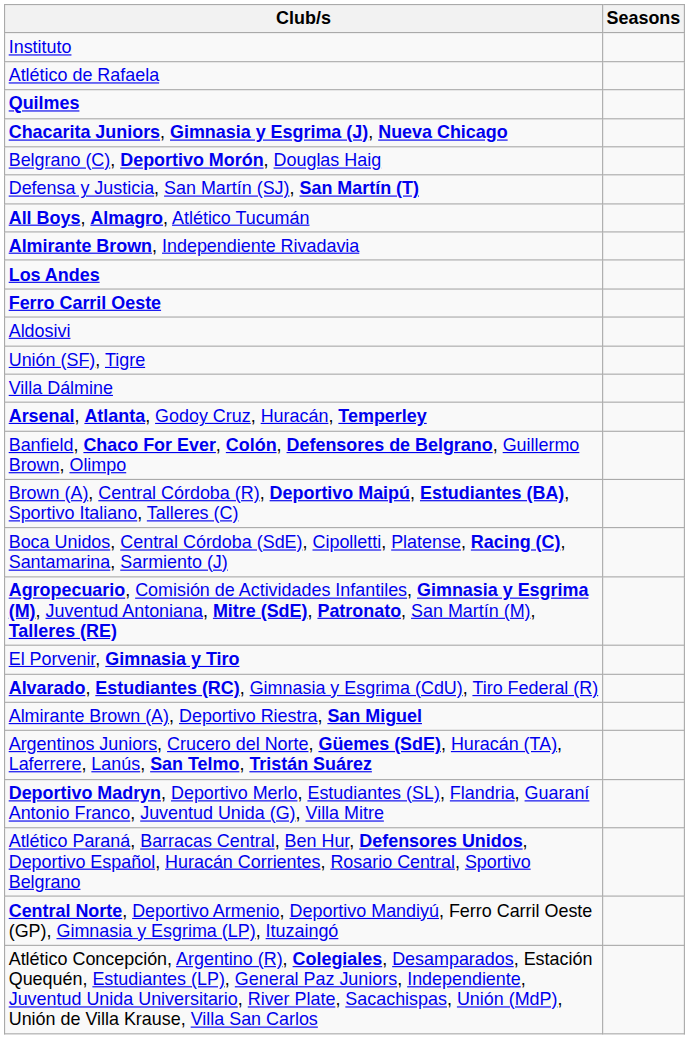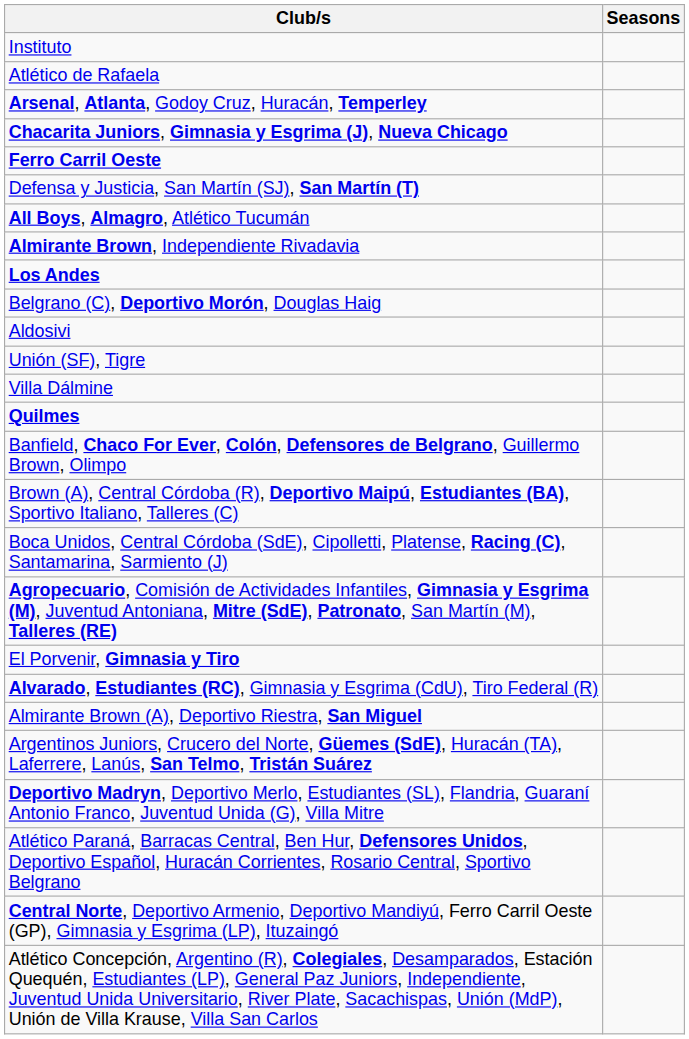 <table class="wikitable sortable">
 <tr>
 <th width=1000px>Club/s</th>
 <th width=50px>Seasons</th>
 </tr>
 <tr>
 <td><a href='#'>Instituto</a></td>
 <td></td>
 </tr>
 <tr>
 <td><a href='#'>Atlético de Rafaela</a></td>
 <td></td>
 </tr>
 <tr>
-<td><strong><a href='#'>Quilmes</a></strong></td>
+<td><strong><a href='#'>Arsenal</a></strong>, <strong><a href='#'>Atlanta</a></strong>, <a href='#'>Godoy Cruz</a>, <a href='#'>Huracán</a>, <strong><a href='#'>Temperley</a></strong></td>
 <td></td>
 </tr>
 <tr>
 <td><strong><a href='#'>Chacarita Juniors</a></strong>, <strong><a href='#'>Gimnasia y Esgrima (J)</a></strong>, <strong><a href='#'>Nueva Chicago</a></strong></td>
 <td></td>
 </tr>
 <tr>
-<td><a href='#'>Belgrano (C)</a>, <strong><a href='#'>Deportivo Morón</a></strong>, <a href='#'>Douglas Haig</a></td>
+<td><strong><a href='#'>Ferro Carril Oeste</a></strong></td>
 <td></td>
 </tr>
 <tr>
 <td><a href='#'>Defensa y Justicia</a>, <a href='#'>San Martín (SJ)</a>, <strong><a href='#'>San Martín (T)</a></strong></td>
 <td></td>
 </tr>
 <tr>
 <td><strong><a href='#'>All Boys</a></strong>, <strong><a href='#'>Almagro</a></strong>, <a href='#'>Atlético Tucumán</a></td>
 <td></td>
 </tr>
 <tr>
 <td><strong><a href='#'>Almirante Brown</a></strong>, <a href='#'>Independiente Rivadavia</a></td>
 <td></td>
 </tr>
 <tr>
 <td><strong><a href='#'>Los Andes</a></strong></td>
 <td></td>
 </tr>
 <tr>
-<td><strong><a href='#'>Ferro Carril Oeste</a></strong></td>
+<td><a href='#'>Belgrano (C)</a>, <strong><a href='#'>Deportivo Morón</a></strong>, <a href='#'>Douglas Haig</a></td>
 <td></td>
 </tr>
 <tr>
 <td><a href='#'>Aldosivi</a></td>
 <td></td>
 </tr>
 <tr>
 <td><a href='#'>Unión (SF)</a>, <a href='#'>Tigre</a></td>
 <td></td>
 </tr>
 <tr>
 <td><a href='#'>Villa Dálmine</a></td>
 <td></td>
 </tr>
 <tr>
-<td><strong><a href='#'>Arsenal</a></strong>, <strong><a href='#'>Atlanta</a></strong>, <a href='#'>Godoy Cruz</a>, <a href='#'>Huracán</a>, <strong><a href='#'>Temperley</a></strong></td>
+<td><strong><a href='#'>Quilmes</a></strong></td>
 <td></td>
 </tr>
 <tr>
 <td><a href='#'>Banfield</a>, <strong><a href='#'>Chaco For Ever</a></strong>, <strong><a href='#'>Colón</a></strong>, <strong><a href='#'>Defensores de Belgrano</a></strong>, <a href='#'>Guillermo Brown</a>, <a href='#'>Olimpo</a></td>
 <td></td>
 </tr>
 <tr>
 <td><a href='#'>Brown (A)</a>, <a href='#'>Central Córdoba (R)</a>, <strong><a href='#'>Deportivo Maipú</a></strong>, <strong><a href='#'>Estudiantes (BA)</a></strong>, <a href='#'>Sportivo Italiano</a>, <a href='#'>Talleres (C)</a></td>
 <td></td>
 </tr>
 <tr>
 <td><a href='#'>Boca Unidos</a>, <a href='#'>Central Córdoba (SdE)</a>, <a href='#'>Cipolletti</a>, <a href='#'>Platense</a>, <strong><a href='#'>Racing (C)</a></strong>, <a href='#'>Santamarina</a>, <a href='#'>Sarmiento (J)</a></td>
 <td></td>
 </tr>
 <tr>
 <td><strong><a href='#'>Agropecuario</a></strong>, <a href='#'>Comisión de Actividades Infantiles</a>, <strong><a href='#'>Gimnasia y Esgrima (M)</a></strong>, <a href='#'>Juventud Antoniana</a>, <strong><a href='#'>Mitre (SdE)</a></strong>, <strong><a href='#'>Patronato</a></strong>, <a href='#'>San Martín (M)</a>, <strong><a href='#'>Talleres (RE)</a></strong></td>
 <td></td>
 </tr>
 <tr>
 <td><a href='#'>El Porvenir</a>, <strong><a href='#'>Gimnasia y Tiro</a></strong></td>
 <td></td>
 </tr>
 <tr>
 <td><strong><a href='#'>Alvarado</a></strong>, <strong><a href='#'>Estudiantes (RC)</a></strong>, <a href='#'>Gimnasia y Esgrima (CdU)</a>, <a href='#'>Tiro Federal (R)</a></td>
 <td></td>
 </tr>
 <tr>
 <td><a href='#'>Almirante Brown (A)</a>, <a href='#'>Deportivo Riestra</a>, <strong><a href='#'>San Miguel</a></strong></td>
 <td></td>
 </tr>
 <tr>
 <td><a href='#'>Argentinos Juniors</a>, <a href='#'>Crucero del Norte</a>, <strong><a href='#'>Güemes (SdE)</a></strong>, <a href='#'>Huracán (TA)</a>, <a href='#'>Laferrere</a>, <a href='#'>Lanús</a>, <strong><a href='#'>San Telmo</a></strong>, <strong><a href='#'>Tristán Suárez</a></strong></td>
 <td></td>
 </tr>
 <tr>
 <td><strong><a href='#'>Deportivo Madryn</a></strong>, <a href='#'>Deportivo Merlo</a>, <a href='#'>Estudiantes (SL)</a>, <a href='#'>Flandria</a>, <a href='#'>Guaraní Antonio Franco</a>, <a href='#'>Juventud Unida (G)</a>, <a href='#'>Villa Mitre</a></td>
 <td></td>
 </tr>
 <tr>
 <td><a href='#'>Atlético Paraná</a>, <a href='#'>Barracas Central</a>, <a href='#'>Ben Hur</a>, <strong><a href='#'>Defensores Unidos</a></strong>, <a href='#'>Deportivo Español</a>, <a href='#'>Huracán Corrientes</a>, <a href='#'>Rosario Central</a>, <a href='#'>Sportivo Belgrano</a></td>
 <td></td>
 </tr>
 <tr>
 <td><strong><a href='#'>Central Norte</a></strong>, <a href='#'>Deportivo Armenio</a>, <a href='#'>Deportivo Mandiyú</a>, Ferro Carril Oeste (GP), <a href='#'>Gimnasia y Esgrima (LP)</a>, <a href='#'>Ituzaingó</a></td>
 <td></td>
 </tr>
 <tr>
 <td>Atlético Concepción, <a href='#'>Argentino (R)</a>, <strong><a href='#'>Colegiales</a></strong>, <a href='#'>Desamparados</a>, Estación Quequén, <a href='#'>Estudiantes (LP)</a>, <a href='#'>General Paz Juniors</a>, <a href='#'>Independiente</a>, <a href='#'>Juventud Unida Universitario</a>, <a href='#'>River Plate</a>, <a href='#'>Sacachispas</a>, <a href='#'>Unión (MdP)</a>, Unión de Villa Krause, <a href='#'>Villa San Carlos</a></td>
 <td></td>
 </tr>
 </table>
